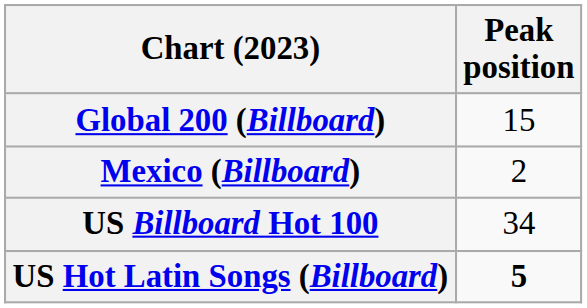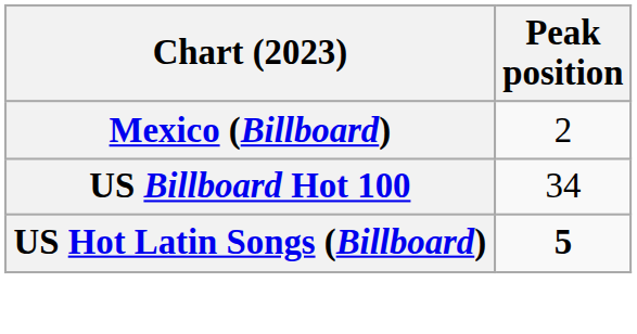 <table class="wikitable sortable plainrowheaders" style="text-align:center">
 <tr>
 <th scope="col">Chart (2023)</th>
 <th scope="col">Peak<br>position</th>
-</tr>
-<tr>
-<th scope="row"><a href='#'>Global 200</a> (<em><a href='#'>Billboard</a></em>)</th>
-<td>15</td>
 </tr>
 <tr>
 <th scope="row"><a href='#'>Mexico</a> (<em><a href='#'>Billboard</a></em>)</th>
 <td>2</td>
 </tr>
 <tr>
 <th scope="row">US <a href='#'><em>Billboard</em> Hot 100</a></th>
 <td>34</td>
 </tr>
 <tr>
 <th scope="row">US <a href='#'>Hot Latin Songs</a> (<em><a href='#'>Billboard</a></em>)</th>
 <td><strong>5</strong></td>
 </tr>
 </table>
